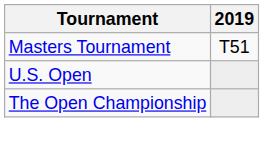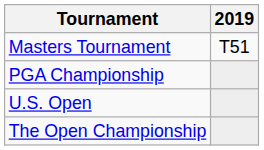 <table class="wikitable" style="font-size:95%;text-align:center;">
 <tr>
 <th>Tournament</th>
 <th>2019</th>
 </tr>
 <tr>
 <td align=left><a href='#'>Masters Tournament</a></td>
 <td>T51</td>
 </tr>
 <tr>
+<td align=left><a href='#'>PGA Championship</a></td>
+<td style="background:#eeeeee;"></td>
+</tr>
+<tr>
 <td align=left><a href='#'>U.S. Open</a></td>
 <td style="background:#eeeeee;"></td>
 </tr>
 <tr>
 <td align=left><a href='#'>The Open Championship</a></td>
 <td style="background:#eeeeee;"></td>
 </tr>
 </table>
